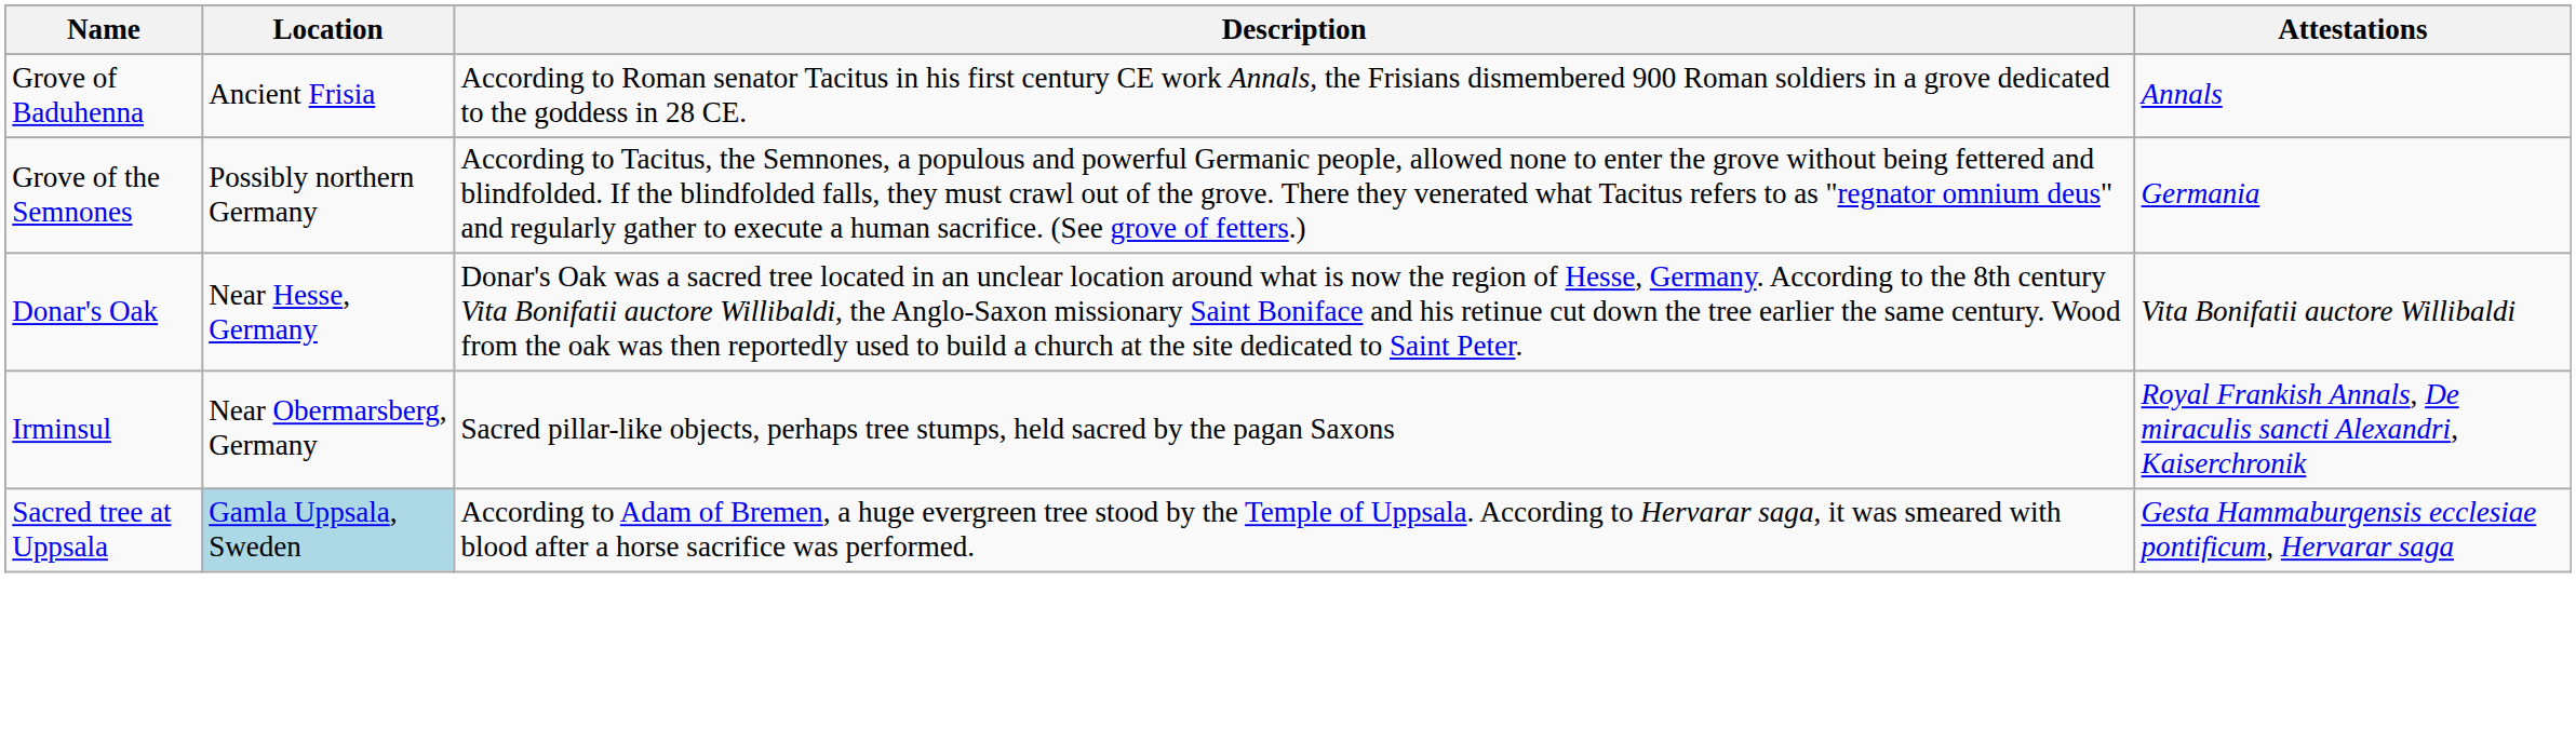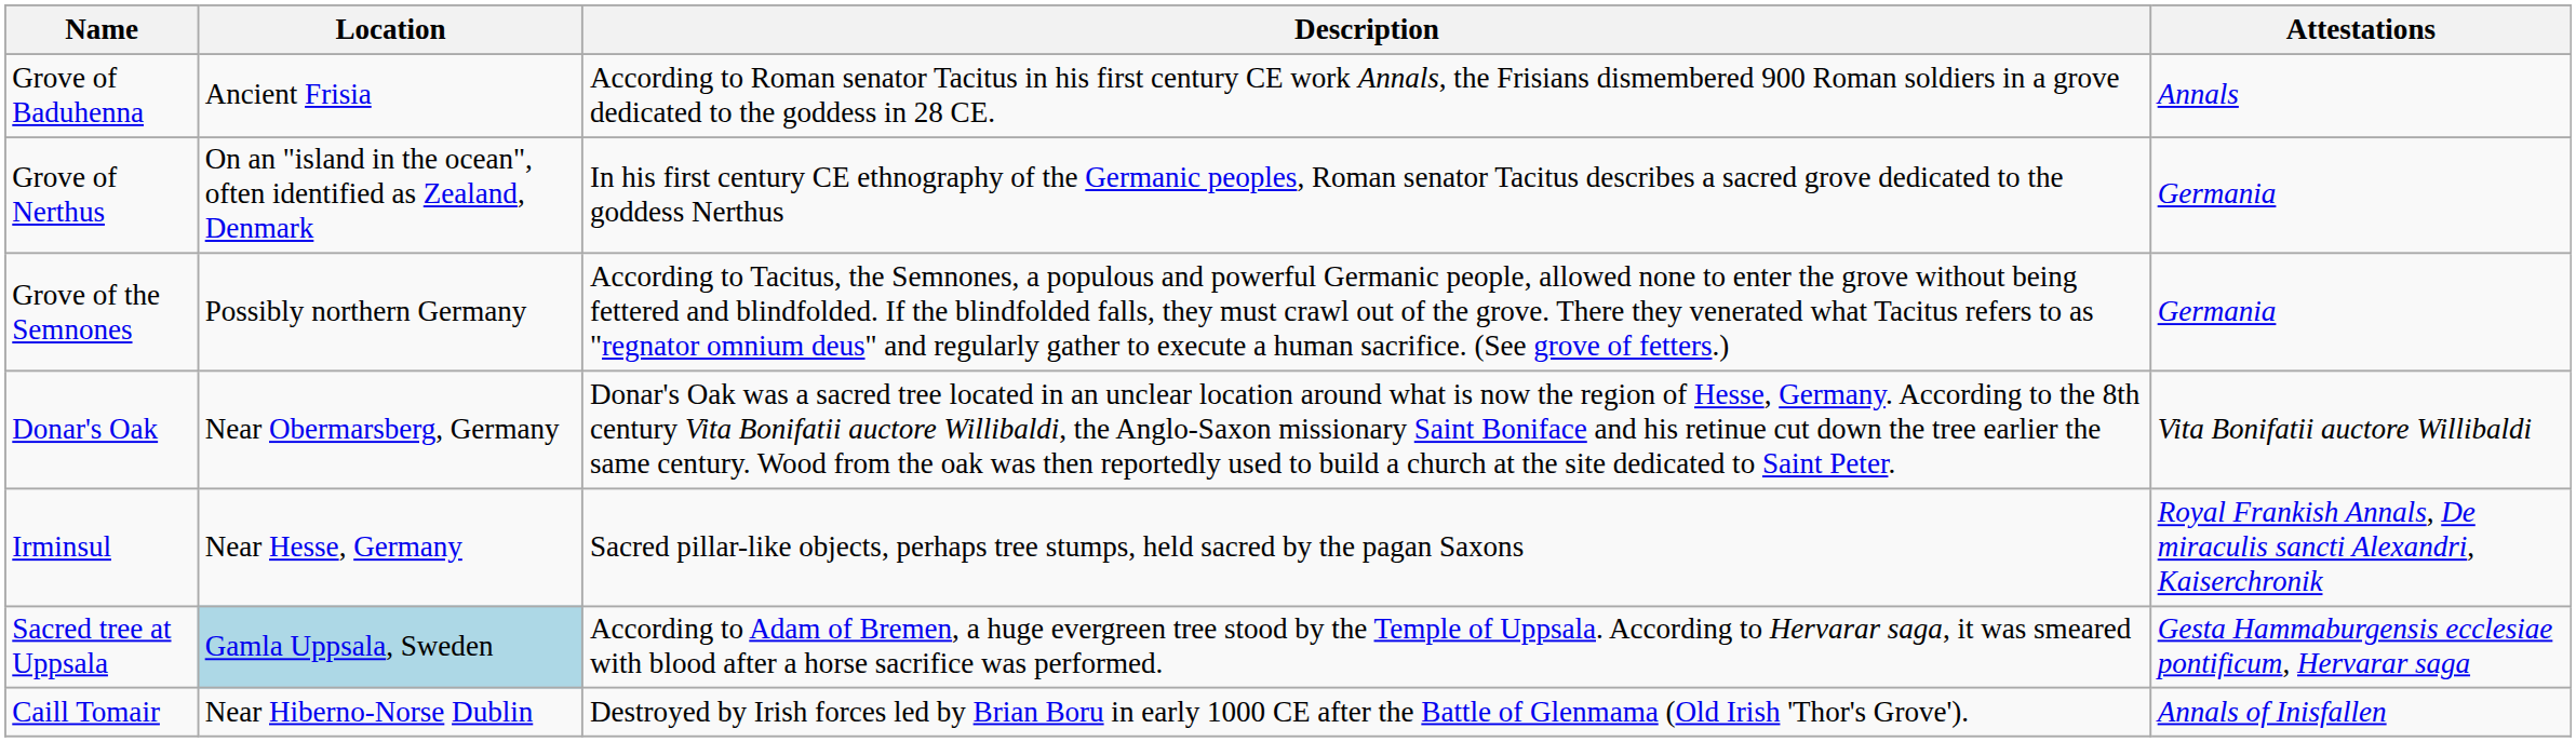 <table class="wikitable sortable" style="font-size: 90%; width: 100%">
 <tr>
 <th>Name</th>
 <th>Location</th>
 <th>Description</th>
 <th>Attestations</th>
 </tr>
 <tr>
 <td>Grove of <a href='#'>Baduhenna</a></td>
 <td>Ancient <a href='#'>Frisia</a></td>
 <td>According to Roman senator Tacitus in his first century CE work <em>Annals</em>, the Frisians dismembered 900 Roman soldiers in a grove dedicated to the goddess in 28 CE.</td>
 <td><em><a href='#'>Annals</a></em></td>
 </tr>
 <tr>
+<td>Grove of <a href='#'>Nerthus</a></td>
+<td>On an "island in the ocean", often identified as <a href='#'>Zealand</a>, <a href='#'>Denmark</a></td>
+<td>In his first century CE ethnography of the <a href='#'>Germanic peoples</a>, Roman senator Tacitus describes a sacred grove dedicated to the goddess Nerthus</td>
+<td><em><a href='#'>Germania</a></em></td>
+</tr>
+<tr>
 <td>Grove of the <a href='#'>Semnones</a></td>
 <td>Possibly northern Germany</td>
 <td>According to Tacitus, the Semnones, a populous and powerful Germanic people, allowed none to enter the grove without being fettered and blindfolded. If the blindfolded falls, they must crawl out of the grove. There they venerated what Tacitus refers to as "<a href='#'>regnator omnium deus</a>" and regularly gather to execute a human sacrifice. (See <a href='#'>grove of fetters</a>.)</td>
 <td><em><a href='#'>Germania</a></em></td>
 </tr>
 <tr>
 <td><a href='#'>Donar's Oak</a></td>
-<td>Near <a href='#'>Hesse</a>, <a href='#'>Germany</a></td>
+<td>Near <a href='#'>Obermarsberg</a>, Germany</td>
 <td>Donar's Oak was a sacred tree located in an unclear location around what is now the region of <a href='#'>Hesse</a>, <a href='#'>Germany</a>. According to the 8th century <em>Vita Bonifatii auctore Willibaldi</em>, the Anglo-Saxon missionary <a href='#'>Saint Boniface</a> and his retinue cut down the tree earlier the same century. Wood from the oak was then reportedly used to build a church at the site dedicated to <a href='#'>Saint Peter</a>.</td>
 <td><em>Vita Bonifatii auctore Willibaldi</em></td>
 </tr>
 <tr>
 <td><a href='#'>Irminsul</a></td>
-<td>Near <a href='#'>Obermarsberg</a>, Germany</td>
+<td>Near <a href='#'>Hesse</a>, <a href='#'>Germany</a></td>
 <td>Sacred pillar-like objects, perhaps tree stumps, held sacred by the pagan Saxons</td>
 <td><em><a href='#'>Royal Frankish Annals</a></em>, <em><a href='#'>De miraculis sancti Alexandri</a></em>, <em><a href='#'>Kaiserchronik</a></em></td>
 </tr>
 <tr>
 <td><a href='#'>Sacred tree at Uppsala</a></td>
 <td style="background: lightblue;"><a href='#'>Gamla Uppsala</a>, Sweden</td>
 <td>According to <a href='#'>Adam of Bremen</a>, a huge evergreen tree stood by the <a href='#'>Temple of Uppsala</a>. According to <em>Hervarar saga</em>, it was smeared with blood after a horse sacrifice was performed.</td>
 <td><em><a href='#'>Gesta Hammaburgensis ecclesiae pontificum</a></em>, <em><a href='#'>Hervarar saga</a></em></td>
 </tr>
+<tr>
+<td><a href='#'>Caill Tomair</a></td>
+<td>Near <a href='#'>Hiberno-Norse</a> <a href='#'>Dublin</a></td>
+<td>Destroyed by Irish forces led by <a href='#'>Brian Boru</a> in early  1000 CE after the <a href='#'>Battle of Glenmama</a> (<a href='#'>Old Irish</a> 'Thor's Grove').</td>
+<td><em><a href='#'>Annals of Inisfallen</a></em></td>
+</tr>
 </table>
